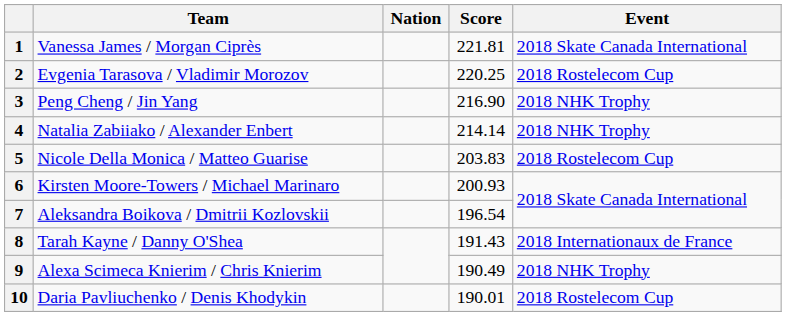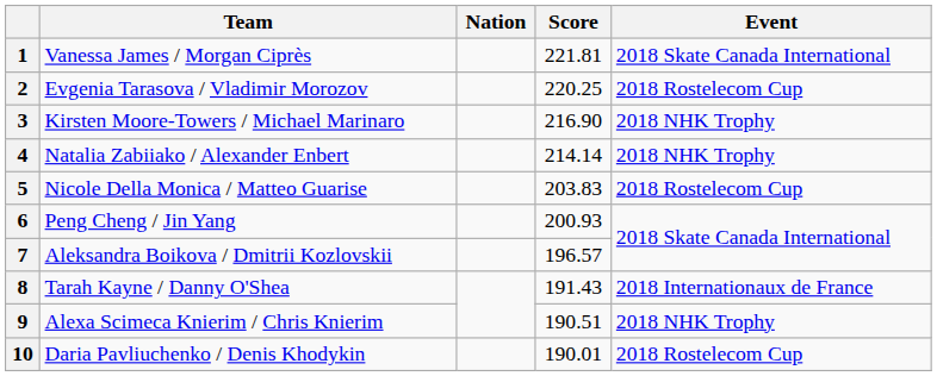 <table class="wikitable sortable" style="text-align:left; width:80%">
 <tr>
 <th scope="col"></th>
 <th scope="col">Team</th>
 <th scope="col">Nation</th>
 <th scope="col">Score</th>
 <th scope="col">Event</th>
 </tr>
 <tr>
 <th scope="row">1</th>
 <td><a href='#'>Vanessa James</a> / <a href='#'>Morgan Ciprès</a></td>
 <td></td>
 <td style="text-align:center;">221.81</td>
 <td><a href='#'>2018 Skate Canada International</a></td>
 </tr>
 <tr>
 <th scope="row">2</th>
 <td><a href='#'>Evgenia Tarasova</a> / <a href='#'>Vladimir Morozov</a></td>
 <td></td>
 <td style="text-align:center;">220.25</td>
 <td><a href='#'>2018 Rostelecom Cup</a></td>
 </tr>
 <tr>
 <th scope="row">3</th>
-<td><a href='#'>Peng Cheng</a> / <a href='#'>Jin Yang</a></td>
+<td><a href='#'>Kirsten Moore-Towers</a> / <a href='#'>Michael Marinaro</a></td>
 <td></td>
 <td style="text-align:center;">216.90</td>
 <td><a href='#'>2018 NHK Trophy</a></td>
 </tr>
 <tr>
 <th scope="row">4</th>
 <td><a href='#'>Natalia Zabiiako</a> / <a href='#'>Alexander Enbert</a></td>
 <td></td>
 <td style="text-align:center;">214.14</td>
 <td><a href='#'>2018 NHK Trophy</a></td>
 </tr>
 <tr>
 <th scope="row">5</th>
 <td><a href='#'>Nicole Della Monica</a> / <a href='#'>Matteo Guarise</a></td>
 <td></td>
 <td style="text-align:center;">203.83</td>
 <td><a href='#'>2018 Rostelecom Cup</a></td>
 </tr>
 <tr>
 <th scope="row">6</th>
-<td><a href='#'>Kirsten Moore-Towers</a> / <a href='#'>Michael Marinaro</a></td>
+<td><a href='#'>Peng Cheng</a> / <a href='#'>Jin Yang</a></td>
 <td></td>
 <td style="text-align:center;">200.93</td>
 <td rowspan="2"><a href='#'>2018 Skate Canada International</a></td>
 </tr>
 <tr>
 <th scope="row">7</th>
 <td><a href='#'>Aleksandra Boikova</a> / <a href='#'>Dmitrii Kozlovskii</a></td>
 <td></td>
-<td style="text-align:center;">196.54</td>
+<td style="text-align:center;">196.57</td>
 </tr>
 <tr>
 <th scope="row">8</th>
 <td><a href='#'>Tarah Kayne</a> / <a href='#'>Danny O'Shea</a></td>
 <td rowspan="2"></td>
 <td style="text-align:center;">191.43</td>
 <td><a href='#'>2018 Internationaux de France</a></td>
 </tr>
 <tr>
 <th scope="row">9</th>
 <td><a href='#'>Alexa Scimeca Knierim</a> / <a href='#'>Chris Knierim</a></td>
-<td style="text-align:center;">190.49</td>
+<td style="text-align:center;">190.51</td>
 <td><a href='#'>2018 NHK Trophy</a></td>
 </tr>
 <tr>
 <th scope="row">10</th>
 <td><a href='#'>Daria Pavliuchenko</a> / <a href='#'>Denis Khodykin</a></td>
 <td></td>
 <td style="text-align:center;">190.01</td>
 <td><a href='#'>2018 Rostelecom Cup</a></td>
 </tr>
 </table>
